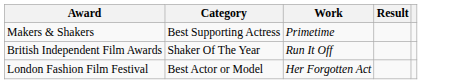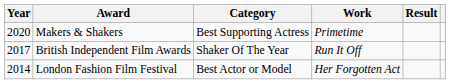 <table class="wikitable sortable">
 <tr>
+<th>Year</th>
 <th>Award</th>
 <th>Category</th>
 <th>Work</th>
 <th>Result</th>
 <th class="unsortable"></th>
 </tr>
 <tr>
+<td>2020</td>
 <td>Makers & Shakers</td>
 <td>Best Supporting Actress</td>
 <td><em>Primetime</em></td>
 <td></td>
 <td><br></td>
 </tr>
 <tr>
+<td>2017</td>
 <td>British Independent Film Awards</td>
 <td>Shaker Of The Year</td>
 <td><em>Run It Off</em></td>
 <td></td>
 <td><br></td>
 </tr>
 <tr>
+<td>2014</td>
 <td>London Fashion Film Festival</td>
 <td>Best Actor or Model</td>
 <td><em>Her Forgotten Act</em></td>
 <td></td>
 <td></td>
 </tr>
 </table>
